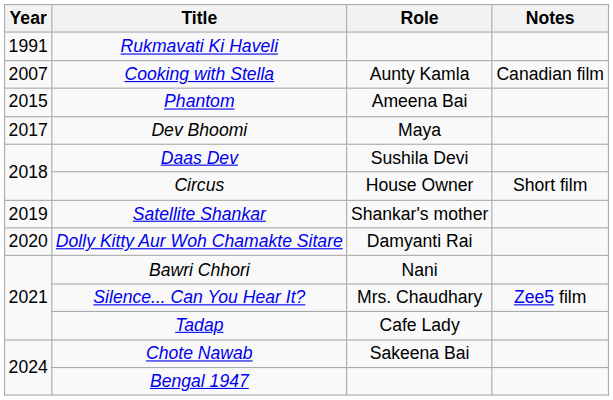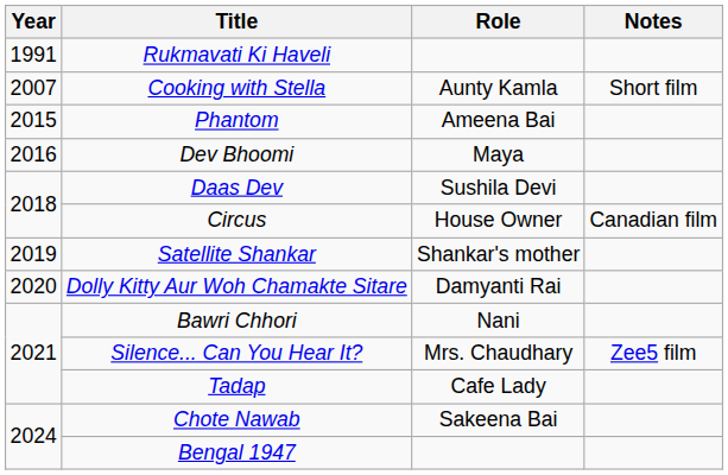 <table class="wikitable" style="text-align:center;">
 <tr>
 <th>Year</th>
 <th>Title</th>
 <th>Role</th>
 <th>Notes</th>
 </tr>
 <tr>
 <td>1991</td>
 <td><em><a href='#'>Rukmavati Ki Haveli</a></em></td>
 <td></td>
 <td></td>
 </tr>
 <tr>
 <td>2007</td>
 <td><em><a href='#'>Cooking with Stella</a></em></td>
 <td>Aunty Kamla</td>
-<td>Canadian film</td>
+<td>Short film</td>
 </tr>
 <tr>
 <td>2015</td>
 <td><em><a href='#'>Phantom</a></em></td>
 <td>Ameena Bai</td>
 <td></td>
 </tr>
 <tr>
-<td>2017</td>
+<td>2016</td>
 <td><em>Dev Bhoomi</em></td>
 <td>Maya</td>
 <td></td>
 </tr>
 <tr>
 <td rowspan=2>2018</td>
 <td><em><a href='#'>Daas Dev</a></em></td>
 <td>Sushila Devi</td>
 <td></td>
 </tr>
 <tr>
 <td><em>Circus</em></td>
 <td>House Owner</td>
-<td>Short film</td>
+<td>Canadian film</td>
 </tr>
 <tr>
 <td>2019</td>
 <td><em><a href='#'>Satellite Shankar</a></em></td>
 <td>Shankar's mother</td>
 <td></td>
 </tr>
 <tr>
 <td rowspan=1>2020</td>
 <td><em><a href='#'>Dolly Kitty Aur Woh Chamakte Sitare</a></em></td>
 <td>Damyanti Rai</td>
 <td></td>
 </tr>
 <tr>
 <td rowspan=3>2021</td>
 <td><em>Bawri Chhori</em></td>
 <td>Nani</td>
 <td></td>
 </tr>
 <tr>
 <td><em><a href='#'>Silence... Can You Hear It?</a></em></td>
 <td>Mrs. Chaudhary</td>
 <td><a href='#'>Zee5</a> film</td>
 </tr>
 <tr>
 <td><em><a href='#'>Tadap</a></em></td>
 <td>Cafe Lady</td>
 <td></td>
 </tr>
 <tr>
 <td rowspan="2">2024</td>
 <td><em><a href='#'>Chote Nawab</a></em></td>
 <td>Sakeena Bai</td>
 <td></td>
 </tr>
 <tr>
 <td><em><a href='#'>Bengal 1947</a></em></td>
 <td></td>
 <td></td>
 </tr>
 </table>
